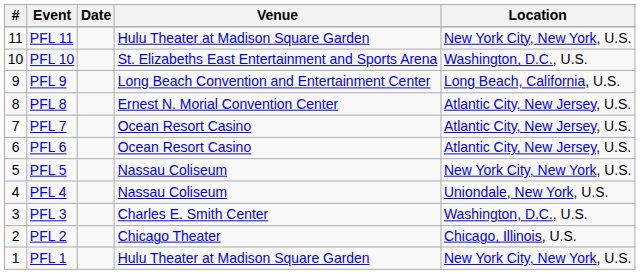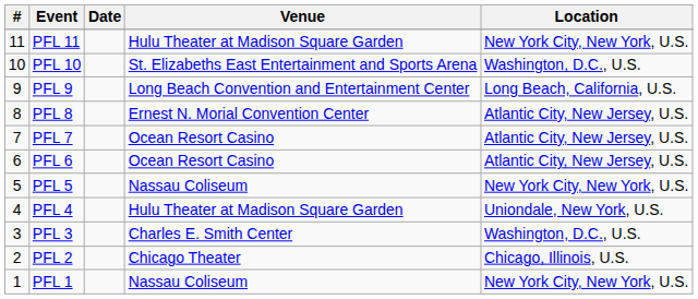 <table class="sortable wikitable succession-box" style="font-size:90%;">
 <tr>
 <th scope="col">#</th>
 <th scope="col">Event</th>
 <th scope="col">Date</th>
 <th scope="col">Venue</th>
 <th scope="col">Location</th>
 </tr>
 <tr>
 </tr>
 <tr>
 <td align=center>11</td>
 <td><a href='#'>PFL 11</a></td>
 <td></td>
 <td><a href='#'>Hulu Theater at Madison Square Garden</a></td>
 <td><a href='#'>New York City, New York</a>, U.S.</td>
 </tr>
 <tr>
 <td align=center>10</td>
 <td><a href='#'>PFL 10</a></td>
 <td></td>
 <td><a href='#'>St. Elizabeths East Entertainment and Sports Arena</a></td>
 <td><a href='#'>Washington, D.C.</a>, U.S.</td>
 </tr>
 <tr>
 <td align=center>9</td>
 <td><a href='#'>PFL 9</a></td>
 <td></td>
 <td><a href='#'>Long Beach Convention and Entertainment Center</a></td>
 <td><a href='#'>Long Beach, California</a>, U.S.</td>
 </tr>
 <tr>
 <td align=center>8</td>
 <td><a href='#'>PFL 8</a></td>
 <td></td>
 <td><a href='#'>Ernest N. Morial Convention Center</a></td>
 <td><a href='#'>Atlantic City, New Jersey</a>, U.S.</td>
 </tr>
 <tr>
 <td align=center>7</td>
 <td><a href='#'>PFL 7</a></td>
 <td></td>
 <td><a href='#'>Ocean Resort Casino</a></td>
 <td><a href='#'>Atlantic City, New Jersey</a>, U.S.</td>
 </tr>
 <tr>
 <td align=center>6</td>
 <td><a href='#'>PFL 6</a></td>
 <td></td>
 <td><a href='#'>Ocean Resort Casino</a></td>
 <td><a href='#'>Atlantic City, New Jersey</a>, U.S.</td>
 </tr>
 <tr>
 <td align=center>5</td>
 <td><a href='#'>PFL 5</a></td>
 <td></td>
 <td><a href='#'>Nassau Coliseum</a></td>
 <td><a href='#'>New York City, New York</a>, U.S.</td>
 </tr>
 <tr>
 <td align=center>4</td>
 <td><a href='#'>PFL 4</a></td>
 <td></td>
-<td><a href='#'>Nassau Coliseum</a></td>
+<td><a href='#'>Hulu Theater at Madison Square Garden</a></td>
 <td><a href='#'>Uniondale, New York</a>, U.S.</td>
 </tr>
 <tr>
 <td align=center>3</td>
 <td><a href='#'>PFL 3</a></td>
 <td></td>
 <td><a href='#'>Charles E. Smith Center</a></td>
 <td><a href='#'>Washington, D.C.</a>, U.S.</td>
 </tr>
 <tr>
 <td align=center>2</td>
 <td><a href='#'>PFL 2</a></td>
 <td></td>
 <td><a href='#'>Chicago Theater</a></td>
 <td><a href='#'>Chicago, Illinois</a>, U.S.</td>
 </tr>
 <tr>
 <td align=center>1</td>
 <td><a href='#'>PFL 1</a></td>
 <td></td>
-<td><a href='#'>Hulu Theater at Madison Square Garden</a></td>
+<td><a href='#'>Nassau Coliseum</a></td>
 <td><a href='#'>New York City, New York</a>, U.S.</td>
 </tr>
 </table>
